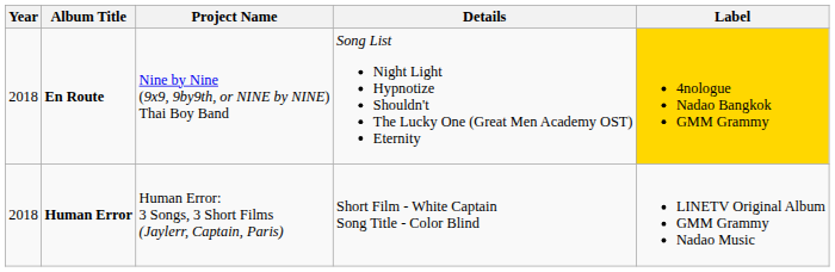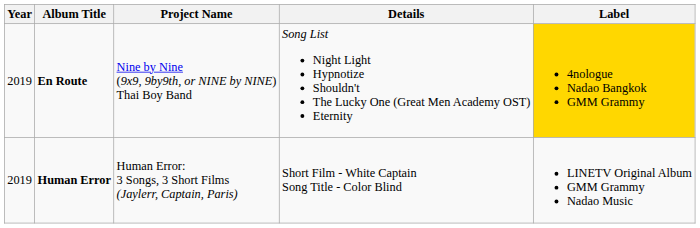 <table class="wikitable">
 <tr>
 <th>Year</th>
 <th>Album Title</th>
 <th>Project Name</th>
 <th>Details</th>
 <th>Label</th>
 </tr>
 <tr>
-<td>2018</td>
+<td>2019</td>
 <td><strong>En Route</strong></td>
 <td><a href='#'>Nine by Nine</a><br>(<em>9x9, 9by9th, or NINE by NINE</em>)<br>Thai Boy Band</td>
 <td><em>Song List</em><br><ul><li>Night Light</li><li>Hypnotize</li><li>Shouldn't</li><li>The Lucky One  (Great Men Academy OST)</li><li>Eternity</li></ul></td>
 <td style="background: gold;"><br><ul><li>4nologue</li><li>Nadao Bangkok</li><li>GMM Grammy</li></ul></td>
 </tr>
 <tr>
-<td>2018</td>
+<td>2019</td>
 <td><strong>Human Error</strong></td>
 <td>Human Error:<br>3 Songs, 3 Short Films<br><em>(Jaylerr, Captain, Paris)</em></td>
 <td>Short Film - White Captain<br>Song Title -  Color Blind</td>
 <td><br><ul><li>LINETV Original Album</li><li>GMM Grammy</li><li>Nadao Music</li></ul></td>
 </tr>
 </table>
